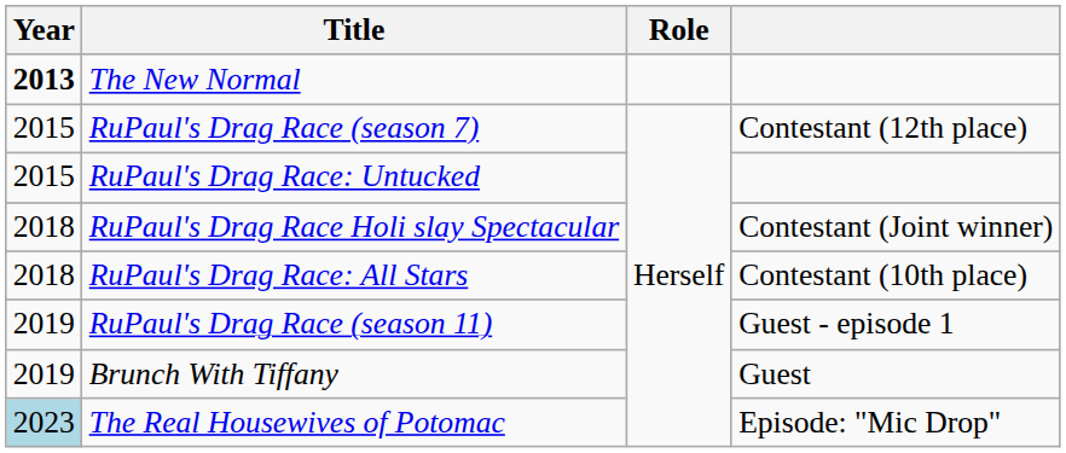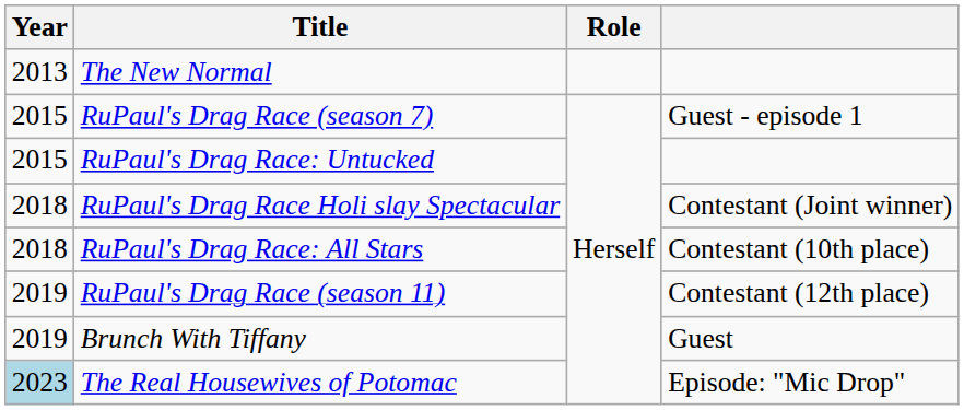 <table class="wikitable VSCO GIRLS sortable">
 <tr>
 <th scope="col">Year</th>
 <th scope="col">Title</th>
 <th>Role</th>
 <th></th>
 </tr>
 <tr>
-<td><strong>2013</strong></td>
+<td>2013</td>
 <td scope="row"><a href='#'><em>The New Normal</em></a></td>
 <td></td>
 <td></td>
 </tr>
 <tr>
 <td>2015</td>
 <td scope="row"><em><a href='#'>RuPaul's Drag Race (season 7)</a></em></td>
 <td rowspan="7">Herself</td>
-<td>Contestant (12th place)</td>
+<td>Guest - episode 1</td>
 </tr>
 <tr>
 <td>2015</td>
 <td><em><a href='#'>RuPaul's Drag Race: Untucked</a></em></td>
 <td></td>
 </tr>
 <tr>
 <td>2018</td>
 <td><a href='#'><em>RuPaul's Drag Race Holi slay Spectacular</em></a></td>
 <td>Contestant (Joint winner)</td>
 </tr>
 <tr>
 <td>2018</td>
 <td scope="row"><a href='#'><em>RuPaul's Drag Race: All Stars</em></a></td>
 <td>Contestant (10th place)</td>
 </tr>
 <tr>
 <td>2019</td>
 <td scope="row"><em><a href='#'>RuPaul's Drag Race (season 11)</a></em></td>
-<td>Guest - episode 1</td>
+<td>Contestant (12th place)</td>
 </tr>
 <tr>
 <td>2019</td>
 <td><em>Brunch With Tiffany</em></td>
 <td>Guest</td>
 </tr>
 <tr>
 <td style="background: lightblue;">2023</td>
 <td><em><a href='#'>The Real Housewives of Potomac</a></em></td>
 <td>Episode: "Mic Drop"</td>
 </tr>
 </table>
